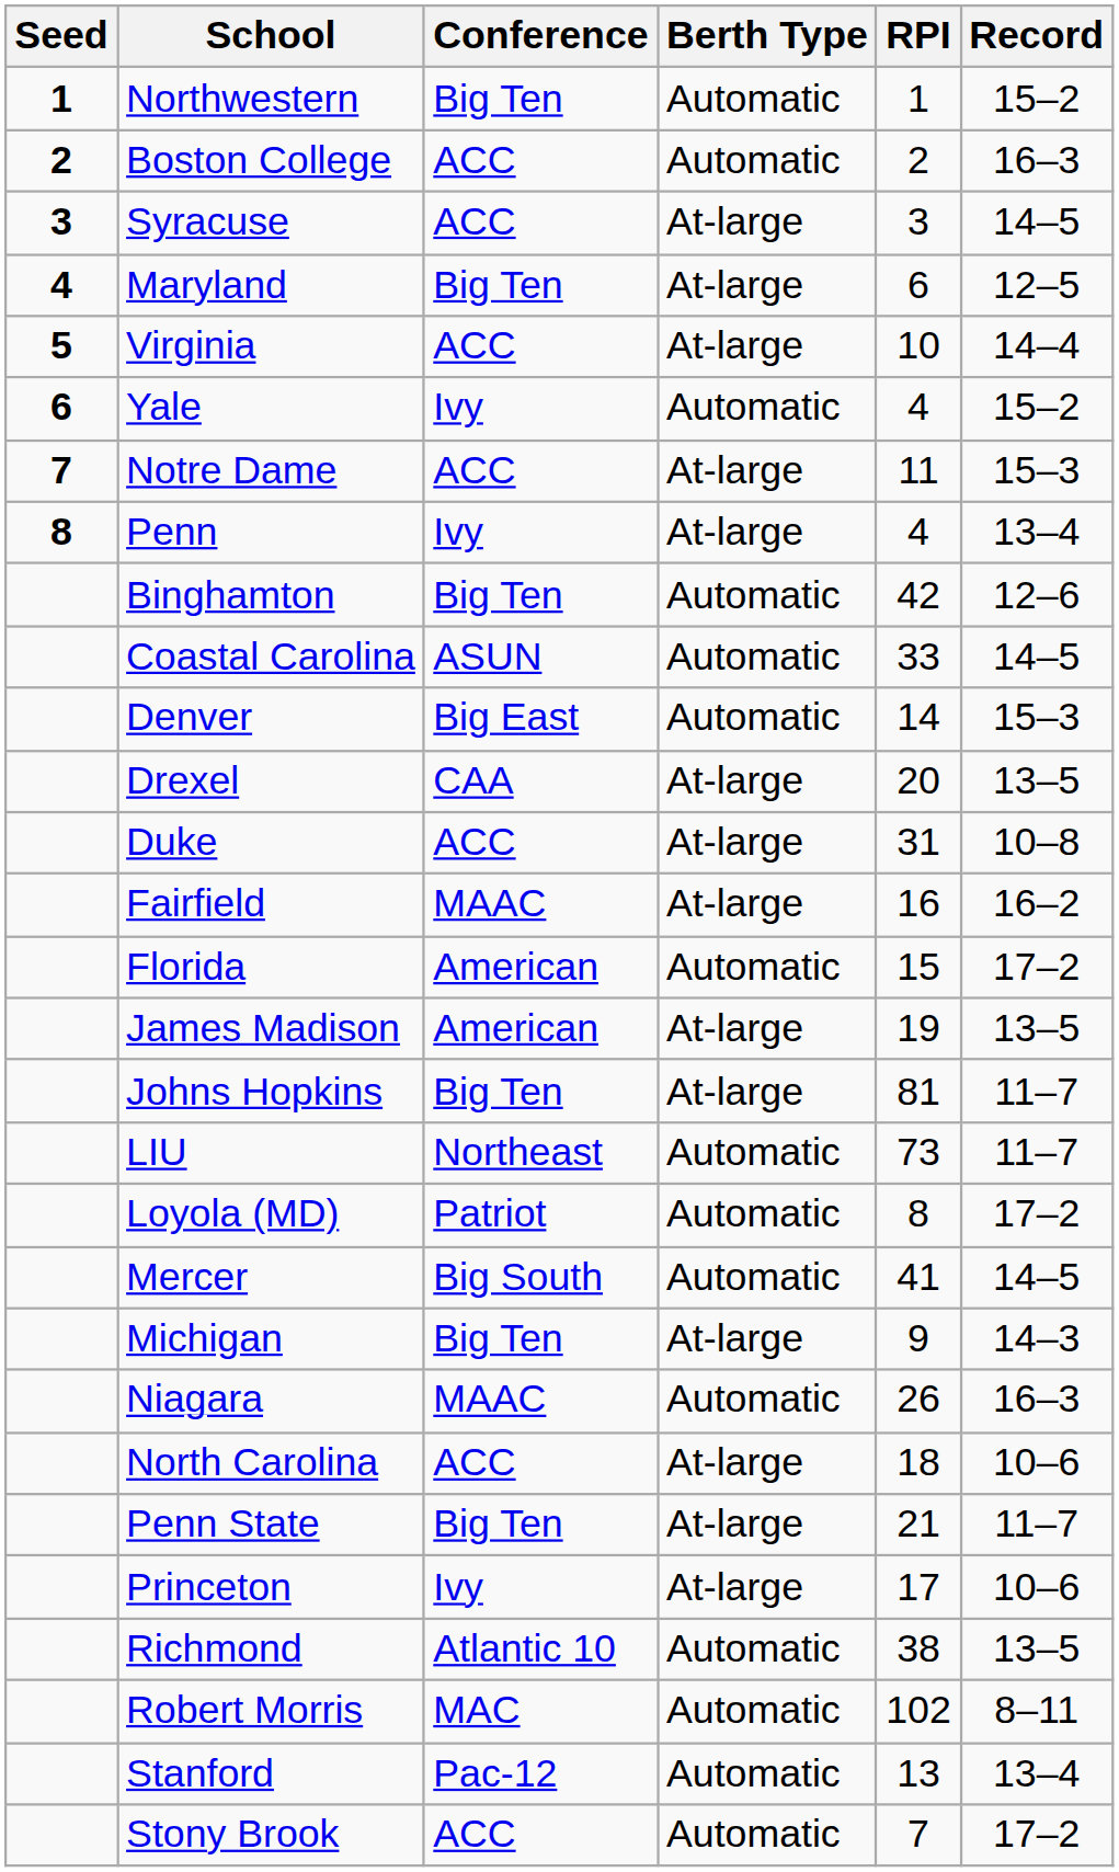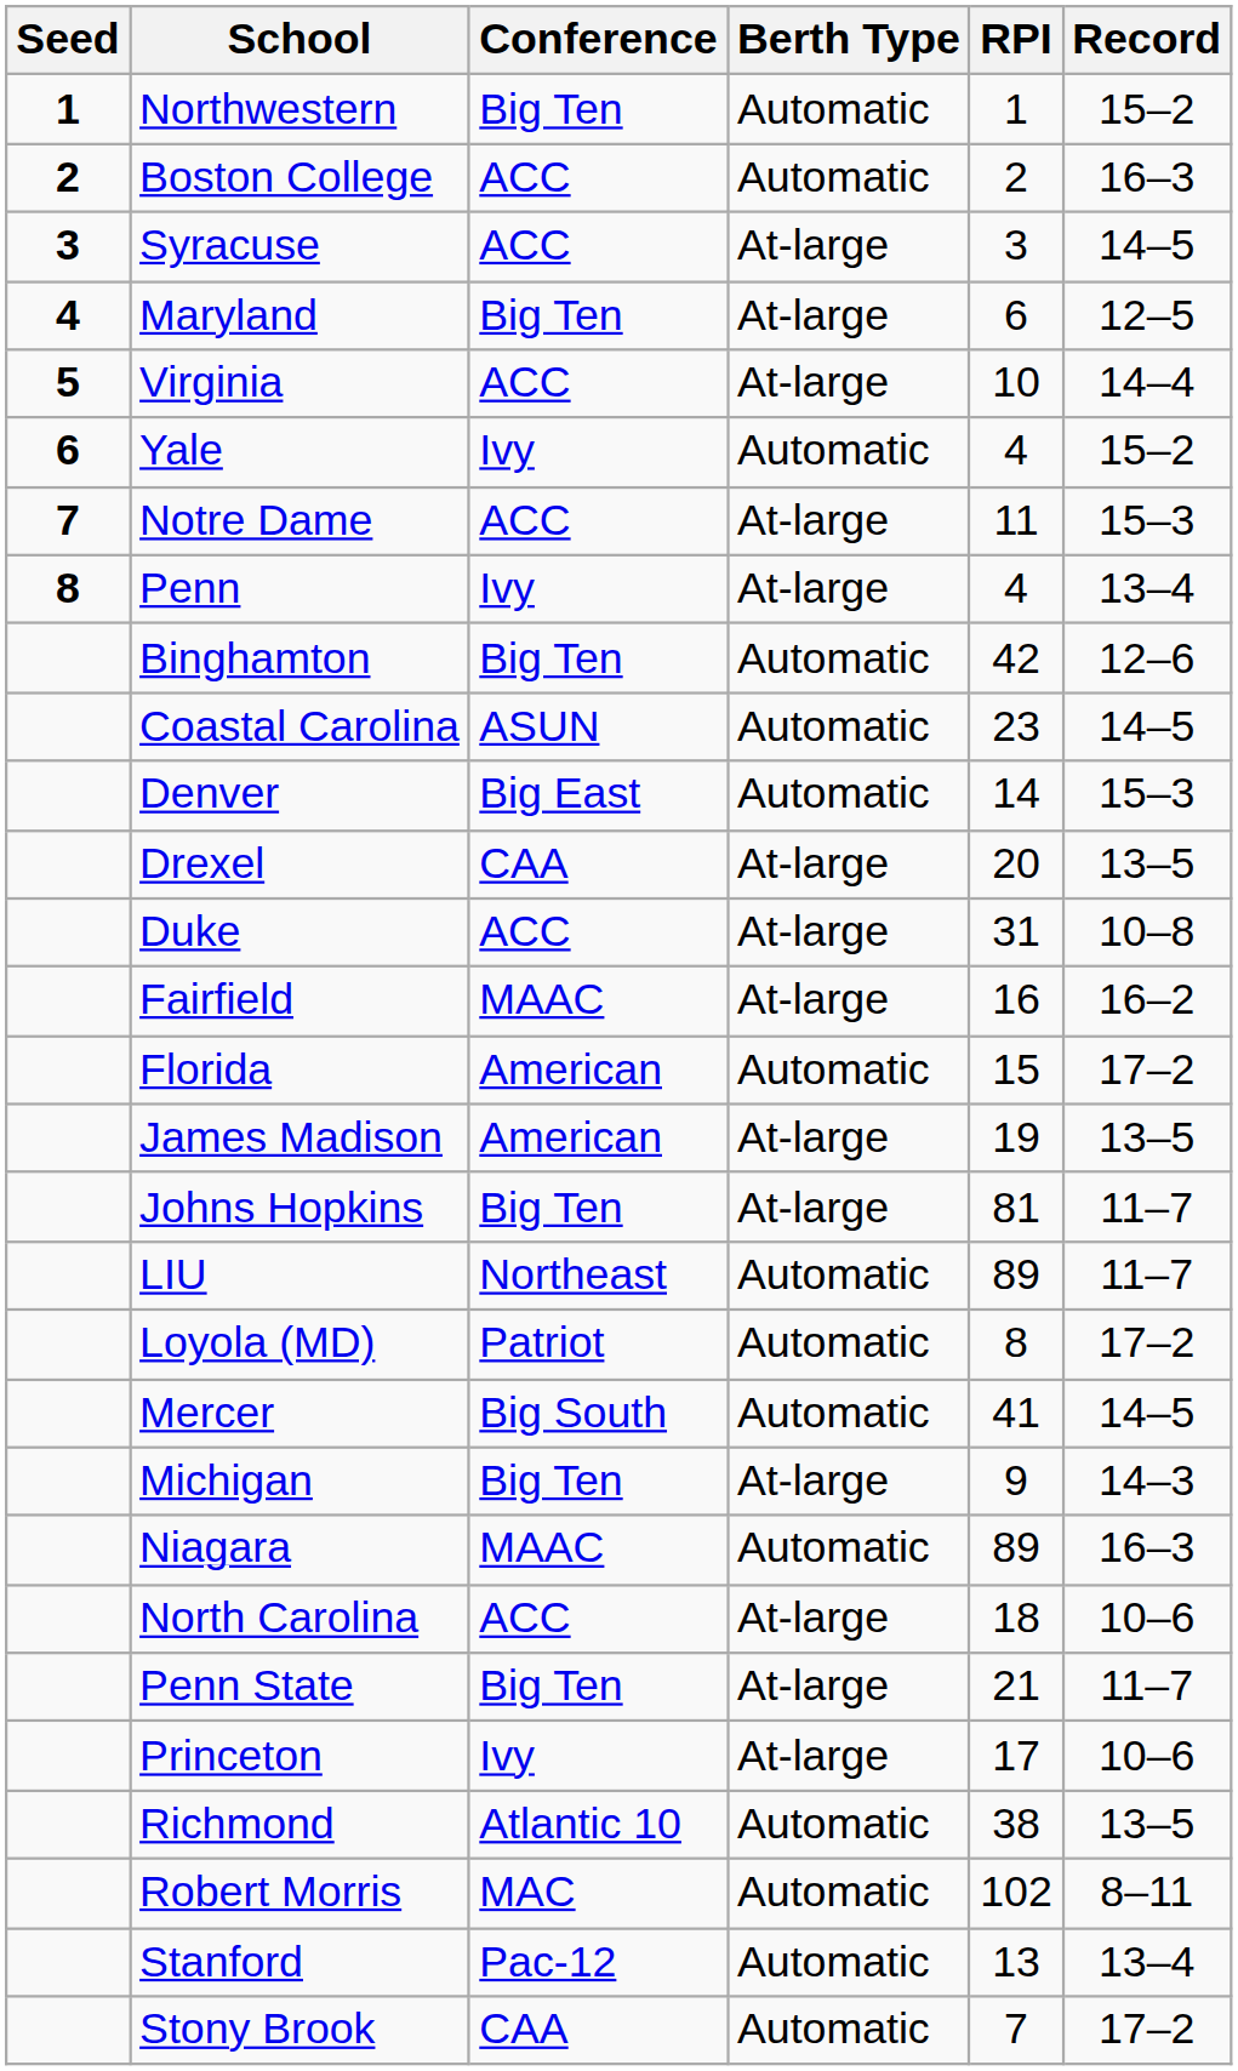 <table class="wikitable sortable">
 <tr>
 <th>Seed</th>
 <th>School</th>
 <th>Conference</th>
 <th>Berth Type</th>
 <th>RPI</th>
 <th>Record</th>
 </tr>
 <tr>
 <td align=center><strong>1</strong></td>
 <td><a href='#'>Northwestern</a></td>
 <td><a href='#'>Big Ten</a></td>
 <td>Automatic</td>
 <td align=center>1</td>
 <td align=center>15–2</td>
 </tr>
 <tr>
 <td align=center><strong>2</strong></td>
 <td><a href='#'>Boston College</a></td>
 <td><a href='#'>ACC</a></td>
 <td>Automatic</td>
 <td align=center>2</td>
 <td align=center>16–3</td>
 </tr>
 <tr>
 <td align=center><strong>3</strong></td>
 <td><a href='#'>Syracuse</a></td>
 <td><a href='#'>ACC</a></td>
 <td>At-large</td>
 <td align=center>3</td>
 <td align=center>14–5</td>
 </tr>
 <tr>
 <td align=center><strong>4</strong></td>
 <td><a href='#'>Maryland</a></td>
 <td><a href='#'>Big Ten</a></td>
 <td>At-large</td>
 <td align=center>6</td>
 <td align=center>12–5</td>
 </tr>
 <tr>
 <td align=center><strong>5</strong></td>
 <td><a href='#'>Virginia</a></td>
 <td><a href='#'>ACC</a></td>
 <td>At-large</td>
 <td align=center>10</td>
 <td align=center>14–4</td>
 </tr>
 <tr>
 <td align=center><strong>6</strong></td>
 <td><a href='#'>Yale</a></td>
 <td><a href='#'>Ivy</a></td>
 <td>Automatic</td>
 <td align=center>4</td>
 <td align=center>15–2</td>
 </tr>
 <tr>
 <td align=center><strong>7</strong></td>
 <td><a href='#'>Notre Dame</a></td>
 <td><a href='#'>ACC</a></td>
 <td>At-large</td>
 <td align=center>11</td>
 <td align=center>15–3</td>
 </tr>
 <tr>
 <td align=center><strong>8</strong></td>
 <td><a href='#'>Penn</a></td>
 <td><a href='#'>Ivy</a></td>
 <td>At-large</td>
 <td align=center>4</td>
 <td align=center>13–4</td>
 </tr>
 <tr>
 <td></td>
 <td><a href='#'>Binghamton</a></td>
 <td><a href='#'>Big Ten</a></td>
 <td>Automatic</td>
 <td align=center>42</td>
 <td align=center>12–6</td>
 </tr>
 <tr>
 <td></td>
 <td><a href='#'>Coastal Carolina</a></td>
 <td><a href='#'>ASUN</a></td>
 <td>Automatic</td>
-<td align=center>33</td>
+<td align=center>23</td>
 <td align=center>14–5</td>
 </tr>
 <tr>
 <td></td>
 <td><a href='#'>Denver</a></td>
 <td><a href='#'>Big East</a></td>
 <td>Automatic</td>
 <td align=center>14</td>
 <td align=center>15–3</td>
 </tr>
 <tr>
 <td></td>
 <td><a href='#'>Drexel</a></td>
 <td><a href='#'>CAA</a></td>
 <td>At-large</td>
 <td align=center>20</td>
 <td align=center>13–5</td>
 </tr>
 <tr>
 <td></td>
 <td><a href='#'>Duke</a></td>
 <td><a href='#'>ACC</a></td>
 <td>At-large</td>
 <td align=center>31</td>
 <td align=center>10–8</td>
 </tr>
 <tr>
 <td></td>
 <td><a href='#'>Fairfield</a></td>
 <td><a href='#'>MAAC</a></td>
 <td>At-large</td>
 <td align=center>16</td>
 <td align=center>16–2</td>
 </tr>
 <tr>
 <td></td>
 <td><a href='#'>Florida</a></td>
 <td><a href='#'>American</a></td>
 <td>Automatic</td>
 <td align=center>15</td>
 <td align=center>17–2</td>
 </tr>
 <tr>
 <td></td>
 <td><a href='#'>James Madison</a></td>
 <td><a href='#'>American</a></td>
 <td>At-large</td>
 <td align=center>19</td>
 <td align=center>13–5</td>
 </tr>
 <tr>
 <td></td>
 <td><a href='#'>Johns Hopkins</a></td>
 <td><a href='#'>Big Ten</a></td>
 <td>At-large</td>
 <td align=center>81</td>
 <td align=center>11–7</td>
 </tr>
 <tr>
 <td></td>
 <td><a href='#'>LIU</a></td>
 <td><a href='#'>Northeast</a></td>
 <td>Automatic</td>
-<td align=center>73</td>
+<td align=center>89</td>
 <td align=center>11–7</td>
 </tr>
 <tr>
 <td></td>
 <td><a href='#'>Loyola (MD)</a></td>
 <td><a href='#'>Patriot</a></td>
 <td>Automatic</td>
 <td align=center>8</td>
 <td align=center>17–2</td>
 </tr>
 <tr>
 <td></td>
 <td><a href='#'>Mercer</a></td>
 <td><a href='#'>Big South</a></td>
 <td>Automatic</td>
 <td align=center>41</td>
 <td align=center>14–5</td>
 </tr>
 <tr>
 <td></td>
 <td><a href='#'>Michigan</a></td>
 <td><a href='#'>Big Ten</a></td>
 <td>At-large</td>
 <td align=center>9</td>
 <td align=center>14–3</td>
 </tr>
 <tr>
 <td></td>
 <td><a href='#'>Niagara</a></td>
 <td><a href='#'>MAAC</a></td>
 <td>Automatic</td>
-<td align=center>26</td>
+<td align=center>89</td>
 <td align=center>16–3</td>
 </tr>
 <tr>
 <td></td>
 <td><a href='#'>North Carolina</a></td>
 <td><a href='#'>ACC</a></td>
 <td>At-large</td>
 <td align=center>18</td>
 <td align=center>10–6</td>
 </tr>
 <tr>
 <td></td>
 <td><a href='#'>Penn State</a></td>
 <td><a href='#'>Big Ten</a></td>
 <td>At-large</td>
 <td align=center>21</td>
 <td align=center>11–7</td>
 </tr>
 <tr>
 <td></td>
 <td><a href='#'>Princeton</a></td>
 <td><a href='#'>Ivy</a></td>
 <td>At-large</td>
 <td align=center>17</td>
 <td align=center>10–6</td>
 </tr>
 <tr>
 <td></td>
 <td><a href='#'>Richmond</a></td>
 <td><a href='#'>Atlantic 10</a></td>
 <td>Automatic</td>
 <td align=center>38</td>
 <td align=center>13–5</td>
 </tr>
 <tr>
 <td></td>
 <td><a href='#'>Robert Morris</a></td>
 <td><a href='#'>MAC</a></td>
 <td>Automatic</td>
 <td align=center>102</td>
 <td align=center>8–11</td>
 </tr>
 <tr>
 <td></td>
 <td><a href='#'>Stanford</a></td>
 <td><a href='#'>Pac-12</a></td>
 <td>Automatic</td>
 <td align=center>13</td>
 <td align=center>13–4</td>
 </tr>
 <tr>
 <td></td>
 <td><a href='#'>Stony Brook</a></td>
-<td><a href='#'>ACC</a></td>
+<td><a href='#'>CAA</a></td>
 <td>Automatic</td>
 <td align=center>7</td>
 <td align=center>17–2</td>
 </tr>
 </table>
